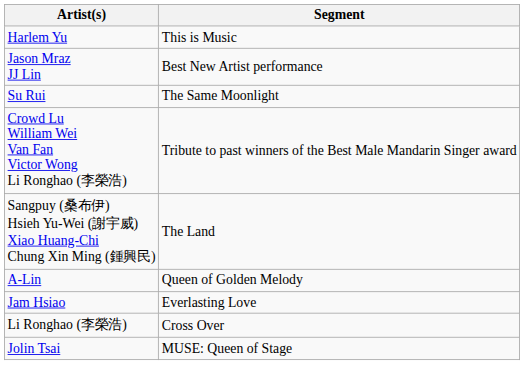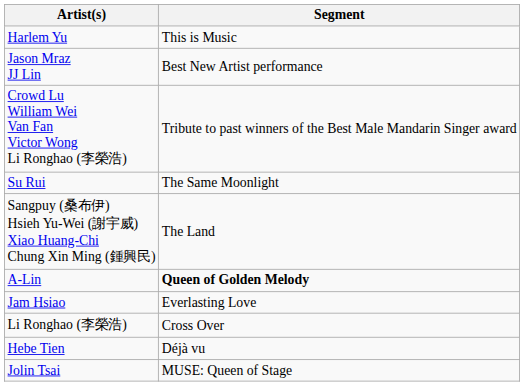 <table class="wikitable">
 <tr>
 <th>Artist(s)</th>
 <th>Segment</th>
 </tr>
 <tr>
 <td><a href='#'>Harlem Yu</a></td>
 <td>This is Music</td>
 </tr>
 <tr>
 <td><a href='#'>Jason Mraz</a><br><a href='#'>JJ Lin</a></td>
 <td>Best New Artist performance</td>
 </tr>
 <tr>
+<td><a href='#'>Crowd Lu</a><br><a href='#'>William Wei</a><br><a href='#'>Van Fan</a><br><a href='#'>Victor Wong</a><br>Li Ronghao (李榮浩)</td>
+<td>Tribute to past winners of the Best Male Mandarin Singer award</td>
+</tr>
+<tr>
 <td><a href='#'>Su Rui</a></td>
 <td>The Same Moonlight</td>
-</tr>
-<tr>
-<td><a href='#'>Crowd Lu</a><br><a href='#'>William Wei</a><br><a href='#'>Van Fan</a><br><a href='#'>Victor Wong</a><br>Li Ronghao (李榮浩)</td>
-<td>Tribute to past winners of the Best Male Mandarin Singer award</td>
 </tr>
 <tr>
 <td>Sangpuy (桑布伊)<br>Hsieh Yu-Wei (謝宇威)<br><a href='#'>Xiao Huang-Chi</a><br>Chung Xin Ming (鍾興民)</td>
 <td>The Land</td>
 </tr>
 <tr>
 <td><a href='#'>A-Lin</a></td>
-<td>Queen of Golden Melody</td>
+<td><strong>Queen of Golden Melody</strong></td>
 </tr>
 <tr>
 <td><a href='#'>Jam Hsiao</a></td>
 <td>Everlasting Love</td>
 </tr>
 <tr>
 <td>Li Ronghao (李榮浩)</td>
 <td>Cross Over</td>
 </tr>
 <tr>
+<td><a href='#'>Hebe Tien</a></td>
+<td>Déjà vu</td>
+</tr>
+<tr>
 <td><a href='#'>Jolin Tsai</a></td>
 <td>MUSE: Queen of Stage</td>
 </tr>
 </table>
